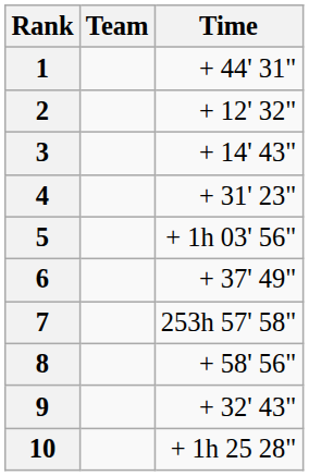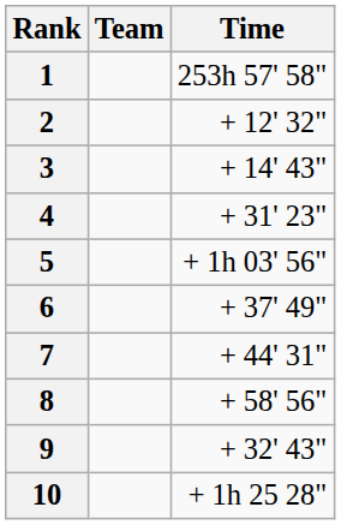 <table class="wikitable">
 <tr>
 <th scope="col">Rank</th>
 <th scope="col">Team</th>
 <th scope="col">Time</th>
 </tr>
 <tr>
 <th scope="row">1</th>
 <td></td>
-<td style="text-align:right;">+ 44' 31"</td>
+<td style="text-align:right;">253h 57' 58"</td>
 </tr>
 <tr>
 <th scope="row">2</th>
 <td></td>
 <td style="text-align:right;">+ 12' 32"</td>
 </tr>
 <tr>
 <th scope="row">3</th>
 <td></td>
 <td style="text-align:right;">+ 14' 43"</td>
 </tr>
 <tr>
 <th scope="row">4</th>
 <td></td>
 <td style="text-align:right;">+ 31' 23"</td>
 </tr>
 <tr>
 <th scope="row">5</th>
 <td></td>
 <td style="text-align:right;">+ 1h 03' 56"</td>
 </tr>
 <tr>
 <th scope="row">6</th>
 <td></td>
 <td style="text-align:right;">+ 37' 49"</td>
 </tr>
 <tr>
 <th scope="row">7</th>
 <td></td>
-<td style="text-align:right;">253h 57' 58"</td>
+<td style="text-align:right;">+ 44' 31"</td>
 </tr>
 <tr>
 <th scope="row">8</th>
 <td></td>
 <td style="text-align:right;">+ 58' 56"</td>
 </tr>
 <tr>
 <th scope="row">9</th>
 <td></td>
 <td style="text-align:right;">+ 32' 43"</td>
 </tr>
 <tr>
 <th scope="row">10</th>
 <td></td>
 <td style="text-align:right;">+ 1h 25 28"</td>
 </tr>
 </table>
